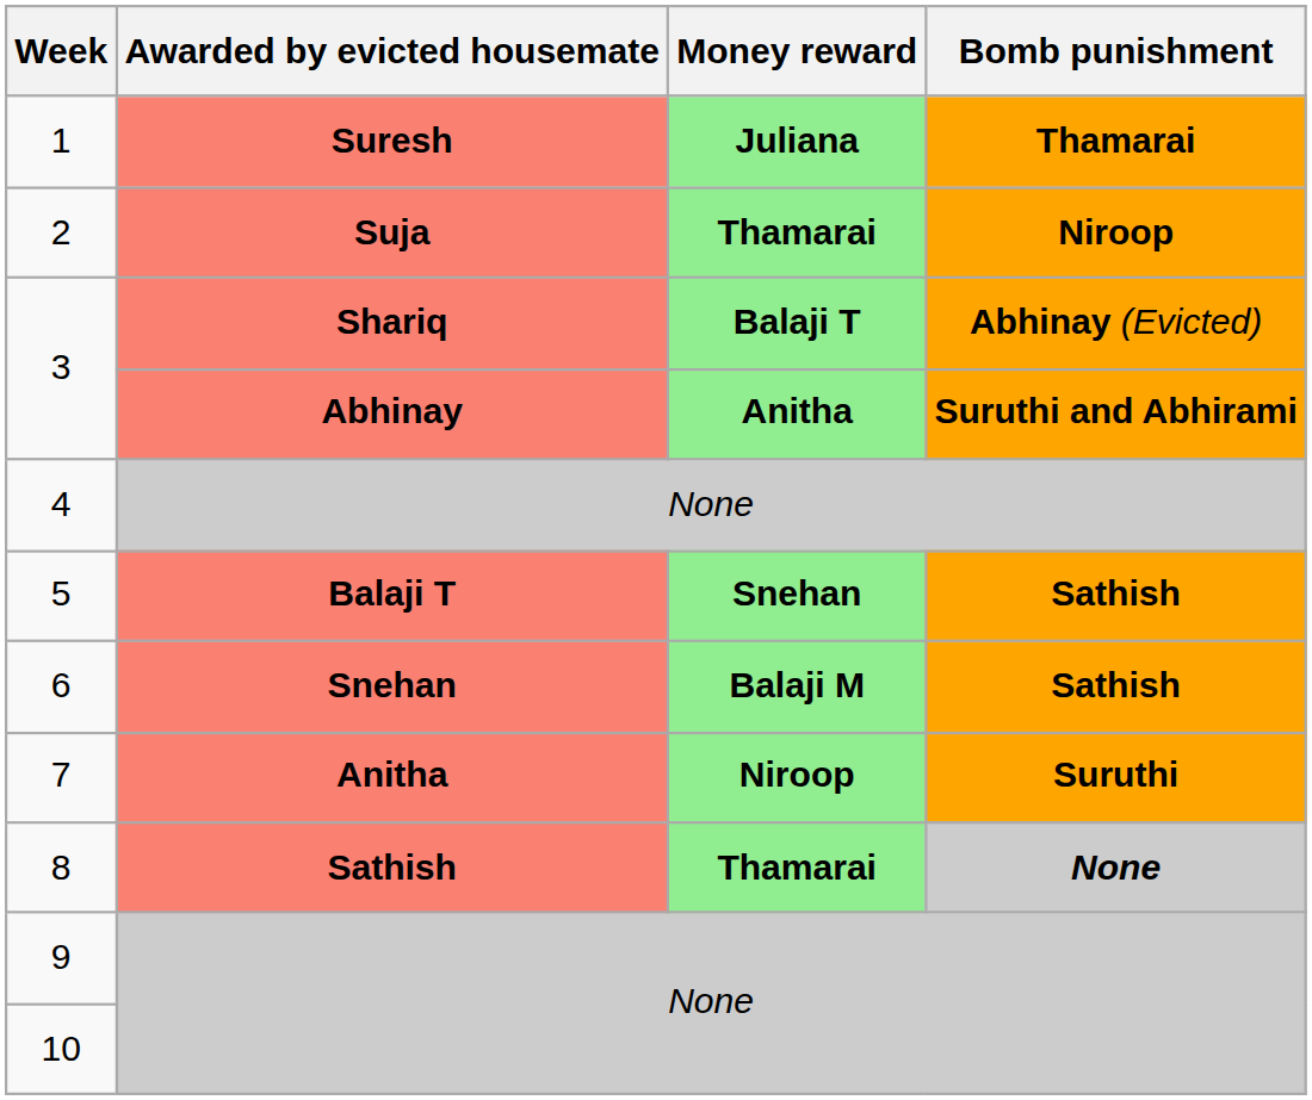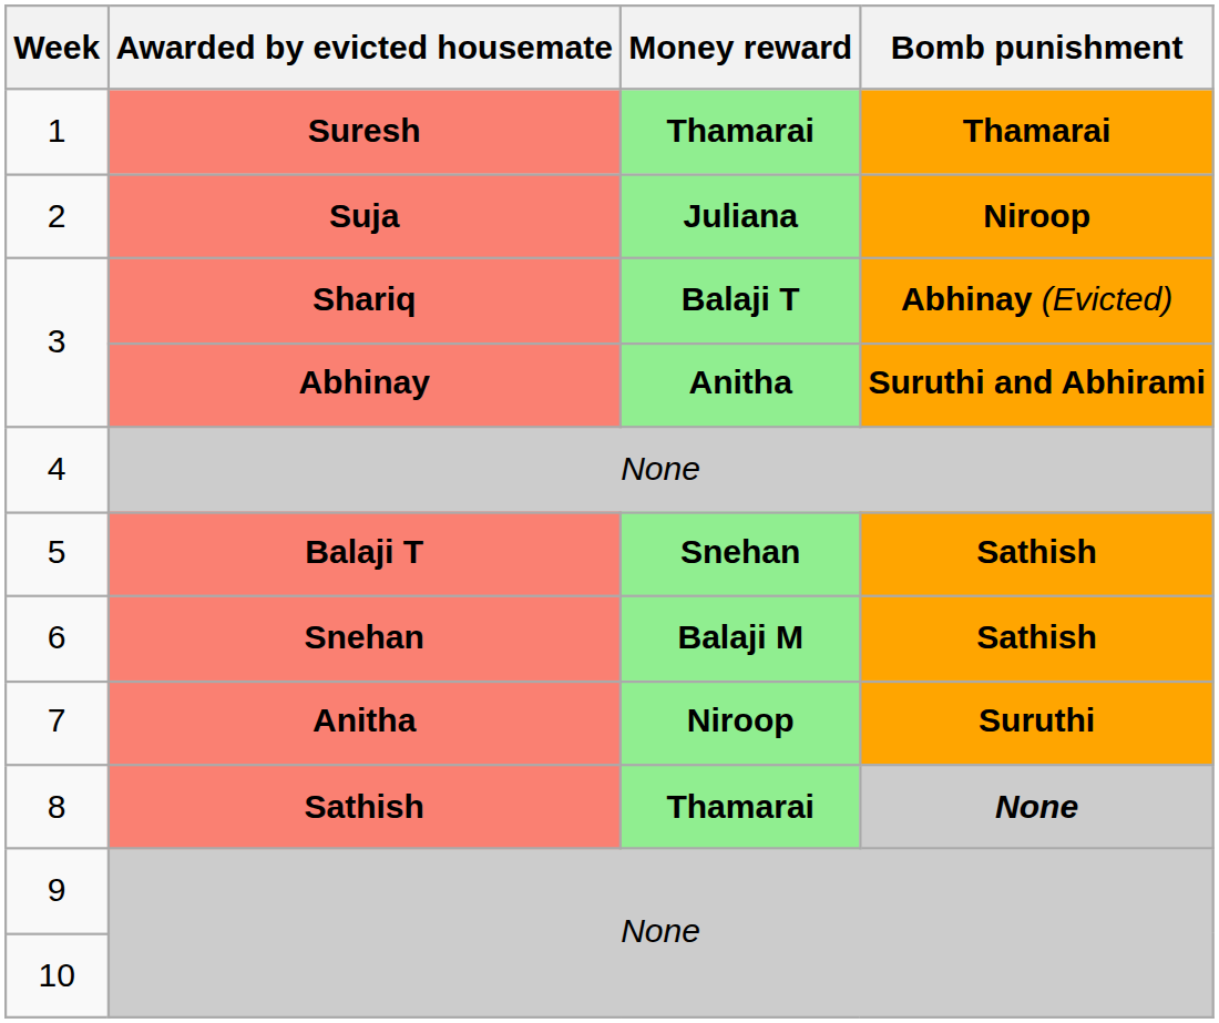 <table class="wikitable sortable" style=" text-align:center; font-size:85%;  line-height:28px; width:auto;">
 <tr>
 <th>Week</th>
 <th>Awarded by evicted housemate</th>
 <th>Money reward</th>
 <th>Bomb punishment</th>
 </tr>
 <tr>
 <td>1</td>
 <td style="background:salmon;"><strong>Suresh</strong></td>
-<td style="background:lightgreen;"><strong>Juliana</strong></td>
+<td style="background:lightgreen;"><strong>Thamarai</strong></td>
 <td style="background:orange;"><strong>Thamarai</strong></td>
 </tr>
 <tr>
 <td>2</td>
 <td style="background:salmon;"><strong>Suja</strong></td>
-<td style="background:lightgreen;"><strong>Thamarai</strong></td>
+<td style="background:lightgreen;"><strong>Juliana</strong></td>
 <td style="background:orange;"><strong>Niroop</strong></td>
 </tr>
 <tr>
 <td rowspan="2">3</td>
 <td style="background:salmon;"><strong>Shariq</strong></td>
 <td style="background:lightgreen;"><strong>Balaji T</strong></td>
 <td style="background:orange;"><strong>Abhinay</strong> <em>(Evicted)</em></td>
 </tr>
 <tr>
 <td style="background:salmon;"><strong>Abhinay</strong></td>
 <td style="background:lightgreen;"><strong>Anitha</strong></td>
 <td style="background:orange;"><strong>Suruthi and Abhirami</strong></td>
 </tr>
 <tr>
 <td>4</td>
 <td colspan="3" style="background:#ccc;"><em>None</em></td>
 </tr>
 <tr>
 <td>5</td>
 <td style="background:salmon;"><strong>Balaji T</strong></td>
 <td style="background:lightgreen;"><strong>Snehan</strong></td>
 <td style="background:orange;"><strong>Sathish</strong></td>
 </tr>
 <tr>
 <td>6</td>
 <td style="background:salmon;"><strong>Snehan</strong></td>
 <td style="background:lightgreen;"><strong>Balaji M</strong></td>
 <td style="background:orange;"><strong>Sathish</strong></td>
 </tr>
 <tr>
 <td>7</td>
 <td style="background:salmon;"><strong>Anitha</strong></td>
 <td style="background:lightgreen;"><strong>Niroop</strong></td>
 <td style="background:orange;"><strong>Suruthi</strong></td>
 </tr>
 <tr>
 <td>8</td>
 <td style="background:salmon;"><strong>Sathish</strong></td>
 <td style="background:lightgreen;"><strong>Thamarai</strong></td>
 <td style="background:#ccc;"><strong><em>None</em></strong></td>
 </tr>
 <tr>
 <td>9</td>
 <td colspan="3" rowspan="2" style="background:#ccc;"><em>None</em></td>
 </tr>
 <tr>
 <td>10</td>
 </tr>
 </table>
